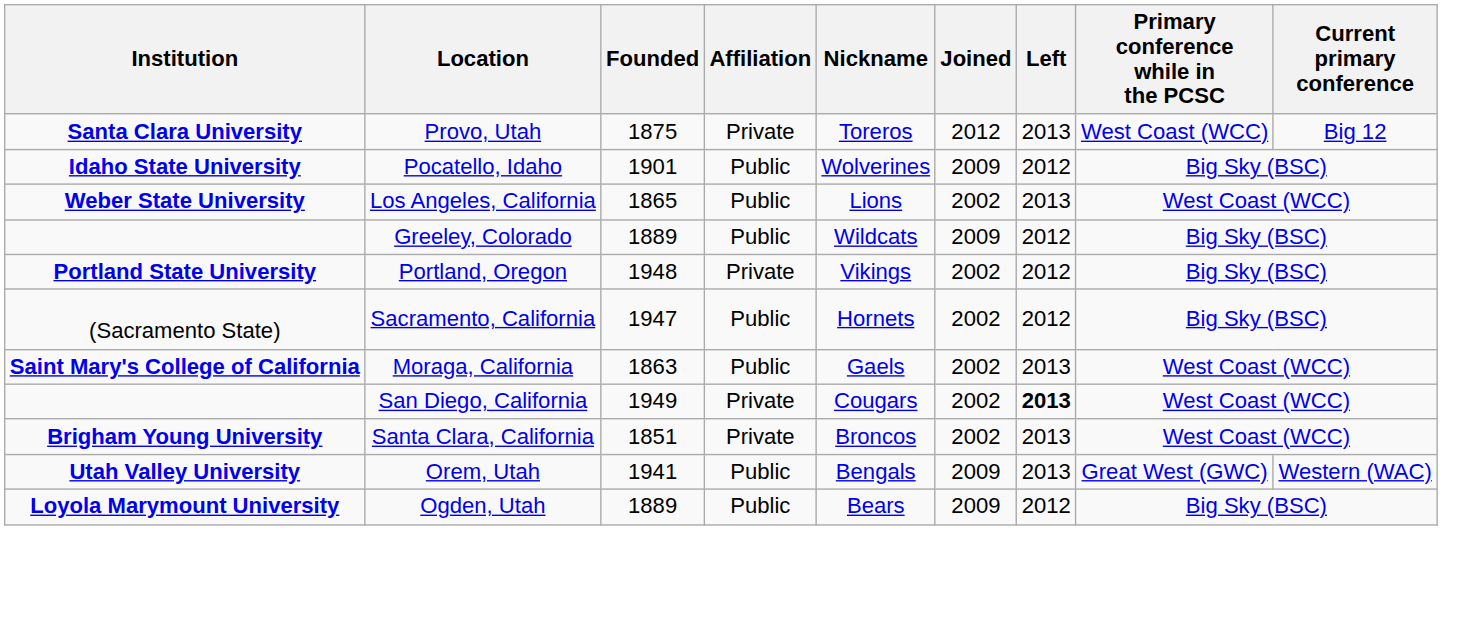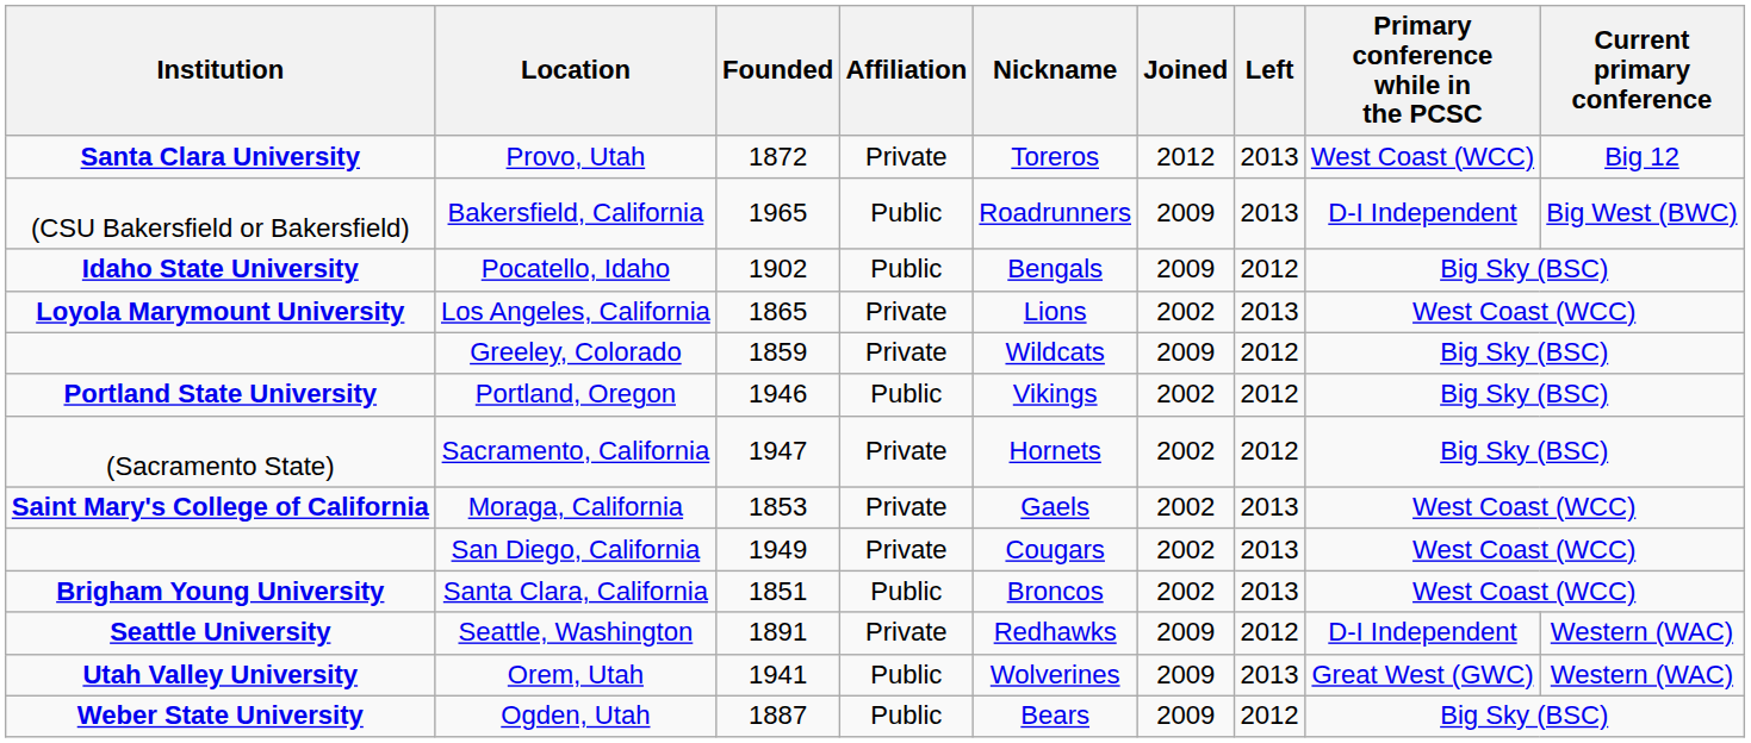 <table class="wikitable sortable" style="text-align:center">
 <tr>
 <th>Institution</th>
 <th>Location</th>
 <th>Founded</th>
 <th>Affiliation</th>
 <th>Nickname</th>
 <th>Joined</th>
 <th>Left</th>
 <th>Primary<br>conference<br>while in<br>the PCSC</th>
 <th>Current<br>primary<br>conference</th>
 </tr>
 <tr>
 <td><strong><a href='#'>Santa Clara University</a></strong></td>
 <td><a href='#'>Provo, Utah</a></td>
-<td>1875</td>
+<td>1872</td>
 <td>Private</td>
 <td><a href='#'>Toreros</a></td>
 <td>2012</td>
 <td>2013</td>
 <td><a href='#'>West Coast (WCC)</a></td>
 <td><a href='#'>Big 12</a></td>
 </tr>
 <tr>
+<td><br>(CSU Bakersfield or Bakersfield)</td>
+<td><a href='#'>Bakersfield, California</a></td>
+<td>1965</td>
+<td>Public</td>
+<td><a href='#'>Roadrunners</a></td>
+<td>2009</td>
+<td>2013</td>
+<td><a href='#'>D-I Independent</a></td>
+<td><a href='#'>Big West (BWC)</a></td>
+</tr>
+<tr>
 <td><strong><a href='#'>Idaho State University</a></strong></td>
 <td><a href='#'>Pocatello, Idaho</a></td>
-<td>1901</td>
+<td>1902</td>
 <td>Public</td>
-<td><a href='#'>Wolverines</a></td>
+<td><a href='#'>Bengals</a></td>
 <td>2009</td>
 <td>2012</td>
 <td colspan="2"><a href='#'>Big Sky (BSC)</a></td>
 </tr>
 <tr>
-<td><strong><a href='#'>Weber State University</a></strong></td>
+<td><strong><a href='#'>Loyola Marymount University</a></strong></td>
 <td><a href='#'>Los Angeles, California</a></td>
 <td>1865</td>
-<td>Public</td>
+<td>Private</td>
 <td><a href='#'>Lions</a></td>
 <td>2002</td>
 <td>2013</td>
 <td colspan="2"><a href='#'>West Coast (WCC)</a></td>
 </tr>
 <tr>
 <td></td>
 <td><a href='#'>Greeley, Colorado</a></td>
-<td>1889</td>
-<td>Public</td>
+<td>1859</td>
+<td>Private</td>
 <td><a href='#'>Wildcats</a></td>
 <td>2009</td>
 <td>2012</td>
 <td colspan="2"><a href='#'>Big Sky (BSC)</a></td>
 </tr>
 <tr>
 <td><strong><a href='#'>Portland State University</a></strong></td>
 <td><a href='#'>Portland, Oregon</a></td>
-<td>1948</td>
-<td>Private</td>
+<td>1946</td>
+<td>Public</td>
 <td><a href='#'>Vikings</a></td>
 <td>2002</td>
 <td>2012</td>
 <td colspan="2"><a href='#'>Big Sky (BSC)</a></td>
 </tr>
 <tr>
 <td><br>(Sacramento State)</td>
 <td><a href='#'>Sacramento, California</a></td>
 <td>1947</td>
-<td>Public</td>
+<td>Private</td>
 <td><a href='#'>Hornets</a></td>
 <td>2002</td>
 <td>2012</td>
 <td colspan="2"><a href='#'>Big Sky (BSC)</a></td>
 </tr>
 <tr>
 <td><strong><a href='#'>Saint Mary's College of California</a></strong></td>
 <td><a href='#'>Moraga, California</a></td>
-<td>1863</td>
-<td>Public</td>
+<td>1853</td>
+<td>Private</td>
 <td><a href='#'>Gaels</a></td>
 <td>2002</td>
 <td>2013</td>
 <td colspan="2"><a href='#'>West Coast (WCC)</a></td>
 </tr>
 <tr>
 <td></td>
 <td><a href='#'>San Diego, California</a></td>
 <td>1949</td>
 <td>Private</td>
 <td><a href='#'>Cougars</a></td>
 <td>2002</td>
-<td><strong>2013</strong></td>
+<td>2013</td>
 <td colspan="2"><a href='#'>West Coast (WCC)</a></td>
 </tr>
 <tr>
 <td><strong><a href='#'>Brigham Young University</a></strong></td>
 <td><a href='#'>Santa Clara, California</a></td>
 <td>1851</td>
-<td>Private</td>
+<td>Public</td>
 <td><a href='#'>Broncos</a></td>
 <td>2002</td>
 <td>2013</td>
 <td colspan="2"><a href='#'>West Coast (WCC)</a></td>
 </tr>
 <tr>
+<td><strong><a href='#'>Seattle University</a></strong></td>
+<td><a href='#'>Seattle, Washington</a></td>
+<td>1891</td>
+<td>Private</td>
+<td><a href='#'>Redhawks</a></td>
+<td>2009</td>
+<td>2012</td>
+<td><a href='#'>D-I Independent</a></td>
+<td><a href='#'>Western (WAC)</a><br></td>
+</tr>
+<tr>
 <td><strong><a href='#'>Utah Valley University</a></strong></td>
 <td><a href='#'>Orem, Utah</a></td>
 <td>1941</td>
 <td>Public</td>
-<td><a href='#'>Bengals</a></td>
+<td><a href='#'>Wolverines</a></td>
 <td>2009</td>
 <td>2013</td>
 <td><a href='#'>Great West (GWC)</a></td>
 <td><a href='#'>Western (WAC)</a></td>
 </tr>
 <tr>
-<td><strong><a href='#'>Loyola Marymount University</a></strong></td>
+<td><strong><a href='#'>Weber State University</a></strong></td>
 <td><a href='#'>Ogden, Utah</a></td>
-<td>1889</td>
+<td>1887</td>
 <td>Public</td>
 <td><a href='#'>Bears</a></td>
 <td>2009</td>
 <td>2012</td>
 <td colspan="2"><a href='#'>Big Sky (BSC)</a></td>
 </tr>
 </table>
